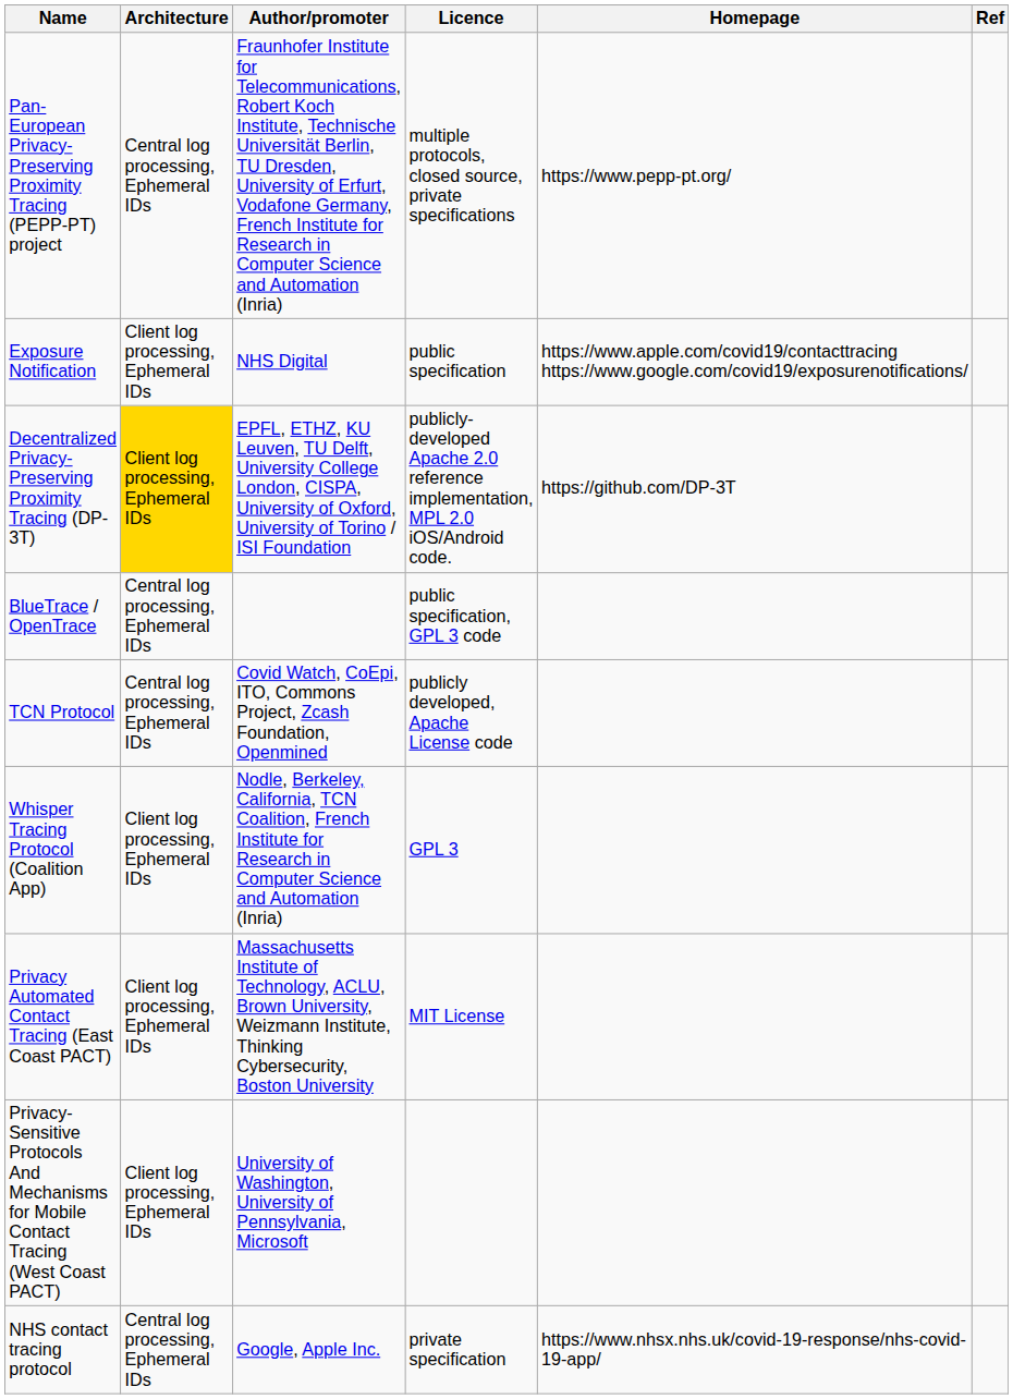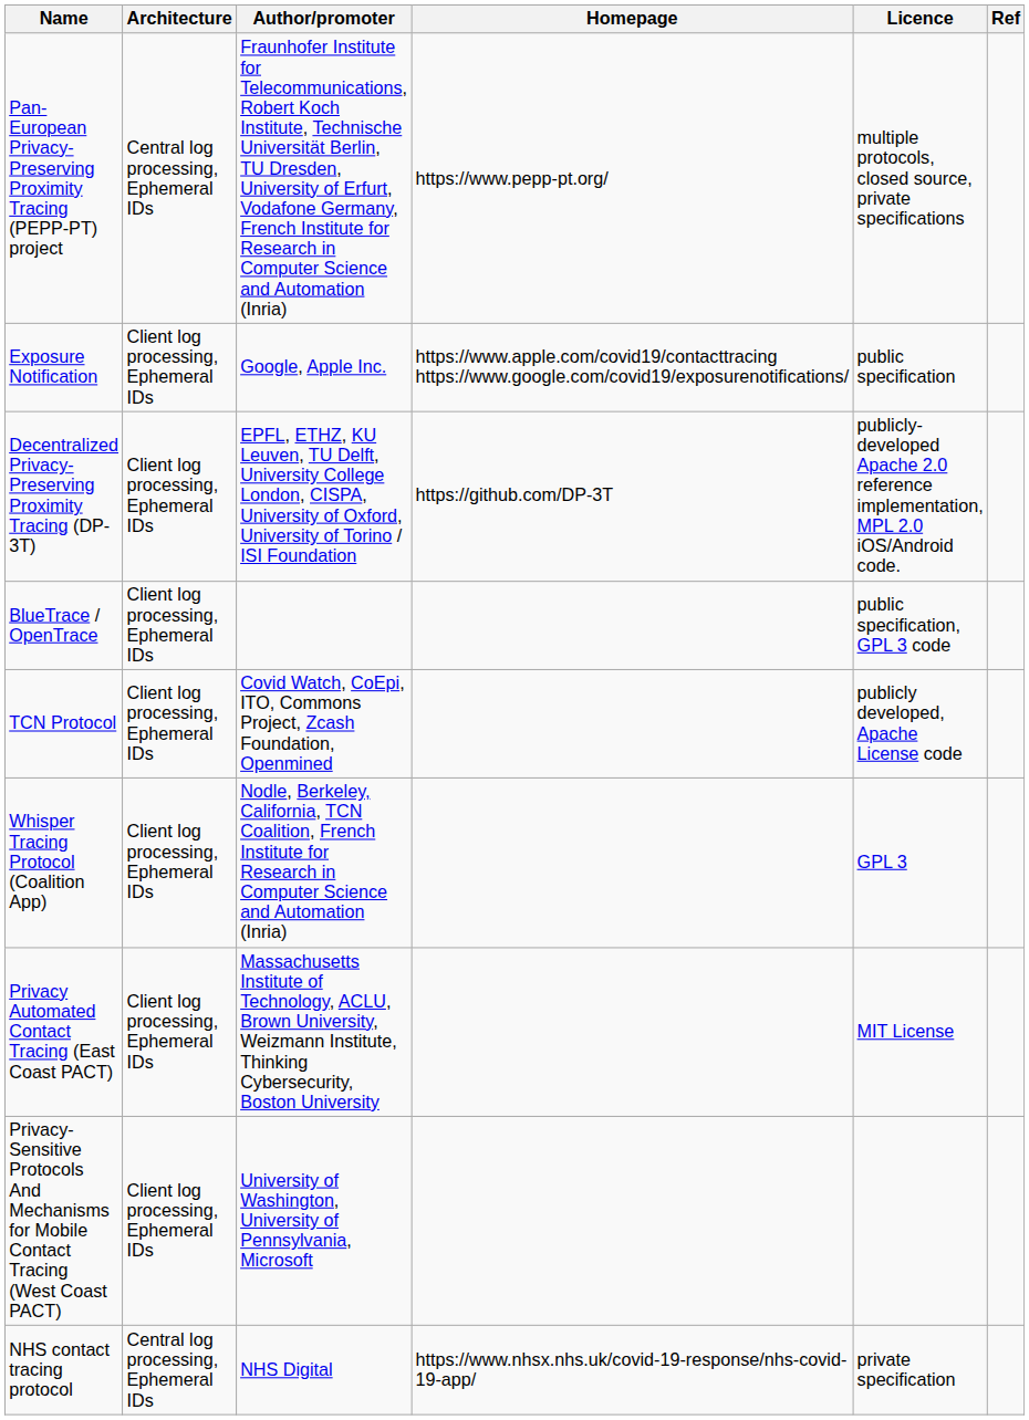 <table class="wikitable sortable">
 <tr>
 <th>Name</th>
 <th>Architecture</th>
 <th>Author/promoter</th>
+<th>Homepage</th>
 <th>Licence</th>
-<th>Homepage</th>
 <th>Ref</th>
 </tr>
 <tr>
 <td><a href='#'>Pan-European Privacy-Preserving Proximity Tracing</a> (PEPP-PT) project</td>
 <td>Central log processing, Ephemeral IDs</td>
 <td><a href='#'>Fraunhofer Institute for Telecommunications</a>, <a href='#'>Robert Koch Institute</a>, <a href='#'>Technische Universität Berlin</a>, <a href='#'>TU Dresden</a>, <a href='#'>University of Erfurt</a>, <a href='#'>Vodafone Germany</a>, <a href='#'>French Institute for Research in Computer Science and Automation</a> (Inria)</td>
+<td>https://www.pepp-pt.org/ </td>
 <td>multiple protocols, closed source, private specifications</td>
-<td>https://www.pepp-pt.org/ </td>
 <td></td>
 </tr>
 <tr>
 <td><a href='#'>Exposure Notification</a></td>
 <td>Client log processing, Ephemeral IDs</td>
-<td><a href='#'>NHS Digital</a></td>
+<td><a href='#'>Google</a>, <a href='#'>Apple Inc.</a></td>
+<td>https://www.apple.com/covid19/contacttracing<br>https://www.google.com/covid19/exposurenotifications/</td>
 <td>public specification</td>
-<td>https://www.apple.com/covid19/contacttracing<br>https://www.google.com/covid19/exposurenotifications/</td>
 <td></td>
 </tr>
 <tr>
 <td><a href='#'>Decentralized Privacy-Preserving Proximity Tracing</a> (DP-3T)</td>
-<td style="background: gold;">Client log processing,<br>Ephemeral IDs</td>
+<td>Client log processing,<br>Ephemeral IDs</td>
 <td><a href='#'>EPFL</a>, <a href='#'>ETHZ</a>, <a href='#'>KU Leuven</a>, <a href='#'>TU Delft</a>, <a href='#'>University College London</a>, <a href='#'>CISPA</a>, <a href='#'>University of Oxford</a>, <a href='#'>University of Torino</a> / <a href='#'>ISI Foundation</a></td>
+<td>https://github.com/DP-3T</td>
 <td>publicly-developed <a href='#'>Apache 2.0</a> reference implementation, <a href='#'>MPL 2.0</a> iOS/Android code.</td>
-<td>https://github.com/DP-3T</td>
 <td></td>
 </tr>
 <tr>
 <td><a href='#'>BlueTrace</a> / <a href='#'>OpenTrace</a></td>
-<td>Central log processing,<br>Ephemeral IDs</td>
+<td>Client log processing,<br>Ephemeral IDs</td>
+<td></td>
 <td></td>
 <td>public specification, <a href='#'>GPL 3</a> code</td>
-<td></td>
 <td></td>
 </tr>
 <tr>
 <td><a href='#'>TCN Protocol</a></td>
-<td>Central log processing, Ephemeral IDs</td>
+<td>Client log processing,<br>Ephemeral IDs</td>
 <td><a href='#'>Covid Watch</a>, <a href='#'>CoEpi</a>, ITO, Commons Project, <a href='#'>Zcash</a> Foundation, <a href='#'>Openmined</a></td>
+<td></td>
 <td>publicly developed, <a href='#'>Apache License</a> code</td>
-<td></td>
 <td></td>
 </tr>
 <tr>
 <td><a href='#'>Whisper Tracing Protocol</a> (Coalition App)</td>
 <td>Client log processing, Ephemeral IDs</td>
 <td><a href='#'>Nodle</a>, <a href='#'>Berkeley, California</a>, <a href='#'>TCN Coalition</a>, <a href='#'>French Institute for Research in Computer Science and Automation</a> (Inria)</td>
+<td></td>
 <td><a href='#'>GPL 3</a></td>
-<td></td>
 <td></td>
 </tr>
 <tr>
 <td><a href='#'>Privacy Automated Contact Tracing</a> (East Coast PACT)</td>
 <td>Client log processing,<br>Ephemeral IDs</td>
 <td><a href='#'>Massachusetts Institute of Technology</a>, <a href='#'>ACLU</a>, <a href='#'>Brown University</a>, Weizmann Institute, Thinking Cybersecurity, <a href='#'>Boston University</a></td>
+<td></td>
 <td><a href='#'>MIT License</a></td>
-<td></td>
 <td></td>
 </tr>
 <tr>
 <td>Privacy-Sensitive Protocols And Mechanisms for Mobile Contact Tracing (West Coast PACT)</td>
 <td>Client log processing, Ephemeral IDs</td>
 <td><a href='#'>University of Washington</a>, <a href='#'>University of Pennsylvania</a>, <a href='#'>Microsoft</a></td>
 <td></td>
 <td></td>
 <td></td>
 </tr>
 <tr>
 <td>NHS contact tracing protocol</td>
 <td>Central log processing, Ephemeral IDs</td>
-<td><a href='#'>Google</a>, <a href='#'>Apple Inc.</a></td>
+<td><a href='#'>NHS Digital</a></td>
+<td>https://www.nhsx.nhs.uk/covid-19-response/nhs-covid-19-app/</td>
 <td>private specification</td>
-<td>https://www.nhsx.nhs.uk/covid-19-response/nhs-covid-19-app/</td>
 <td></td>
 </tr>
 </table>
